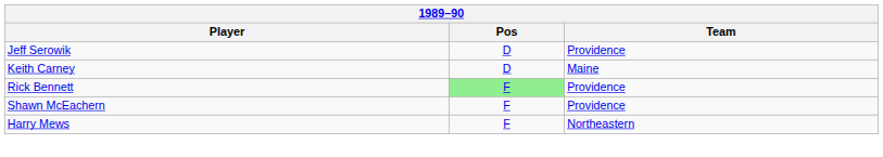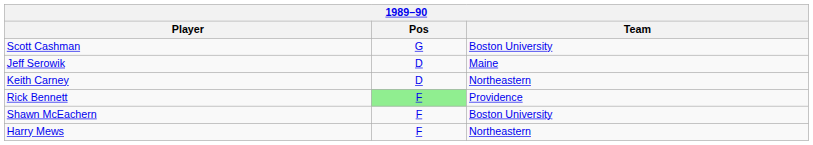 <table class="wikitable" width=95%>
 <tr>
 <th colspan=3><a href='#'>1989–90</a></th>
 </tr>
 <tr>
 <th>Player</th>
 <th>Pos</th>
 <th>Team</th>
 </tr>
 <tr>
+<td><a href='#'>Scott Cashman</a></td>
+<td align=center><a href='#'>G</a></td>
+<td><a href='#'>Boston University</a></td>
+</tr>
+<tr>
 <td><a href='#'>Jeff Serowik</a></td>
 <td align=center><a href='#'>D</a></td>
-<td><a href='#'>Providence</a></td>
+<td><a href='#'>Maine</a></td>
 </tr>
 <tr>
 <td><a href='#'>Keith Carney</a></td>
 <td align=center><a href='#'>D</a></td>
-<td><a href='#'>Maine</a></td>
+<td><a href='#'>Northeastern</a></td>
 </tr>
 <tr>
 <td><a href='#'>Rick Bennett</a></td>
 <td align=center style="background: lightgreen;"><a href='#'>F</a></td>
 <td><a href='#'>Providence</a></td>
 </tr>
 <tr>
 <td><a href='#'>Shawn McEachern</a></td>
 <td align=center><a href='#'>F</a></td>
-<td><a href='#'>Providence</a></td>
+<td><a href='#'>Boston University</a></td>
 </tr>
 <tr>
 <td><a href='#'>Harry Mews</a></td>
 <td align=center><a href='#'>F</a></td>
 <td><a href='#'>Northeastern</a></td>
 </tr>
 </table>
